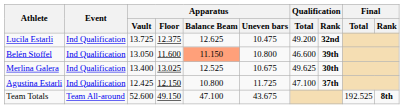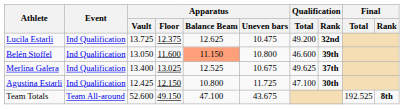 <table class="wikitable" style="font-size:90%">
 <tr>
 <th rowspan="2">Athlete</th>
 <th rowspan="2">Event</th>
 <th colspan = "4">Apparatus</th>
 <th colspan = "2">Qualification</th>
 <th colspan = "2">Final</th>
 </tr>
 <tr>
 <th>Vault</th>
 <th>Floor</th>
 <th>Balance Beam</th>
 <th>Uneven bars</th>
 <th>Total</th>
 <th>Rank</th>
 <th>Total</th>
 <th>Rank</th>
 </tr>
 <tr>
 <td><a href='#'>Lucila Estarli</a></td>
 <td><a href='#'>Ind Qualification</a></td>
 <td align=center>13.725</td>
 <td align=center><u>12.375</u></td>
 <td align=center>12.625</td>
 <td align=center>10.475</td>
 <td align=center>49.200</td>
 <td align=center><strong>32nd</strong></td>
 <td align=center colspan=2 bgcolor=wheat></td>
 </tr>
 <tr>
 <td><a href='#'>Belén Stoffel</a></td>
 <td><a href='#'>Ind Qualification</a></td>
 <td align=center>13.050</td>
 <td align=center><u>11.600</u></td>
 <td align=center style="background: lightsalmon;">11.150</td>
 <td align=center>10.800</td>
 <td align=center>46.600</td>
 <td align=center><strong>39th</strong></td>
 <td align=center colspan=2 bgcolor=wheat></td>
 </tr>
 <tr>
 <td><a href='#'>Merlina Galera</a></td>
 <td><a href='#'>Ind Qualification</a></td>
 <td align=center>13.400</td>
 <td align=center><u>13.025</u></td>
 <td align=center>12.525</td>
 <td align=center>10.675</td>
 <td align=center>49.625</td>
-<td align=center><strong>30th</strong></td>
+<td align=center><strong>37th</strong></td>
 <td align=center colspan=2 bgcolor=wheat></td>
 </tr>
 <tr>
 <td><a href='#'>Agustina Estarli</a></td>
 <td><a href='#'>Ind Qualification</a></td>
 <td align=center>12.425</td>
 <td align=center><u>12.150</u></td>
 <td align=center>10.800</td>
 <td align=center>11.725</td>
 <td align=center>47.100</td>
-<td align=center><strong>37th</strong></td>
+<td align=center><strong>30th</strong></td>
 <td align=center colspan=2 bgcolor=wheat></td>
 </tr>
 <tr>
 <td>Team Totals</td>
 <td><a href='#'>Team All-around</a></td>
 <td align=center>52.600</td>
 <td align=center><u>49.150</u></td>
 <td align=center>47.100</td>
 <td align=center>43.675</td>
 <td align=center colspan=2 bgcolor=wheat></td>
 <td align=center>192.525</td>
 <td align=center><strong>8th</strong></td>
 </tr>
 </table>
